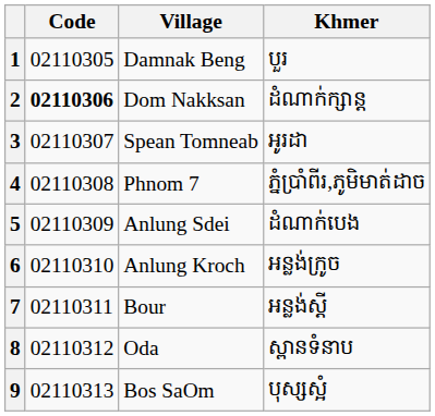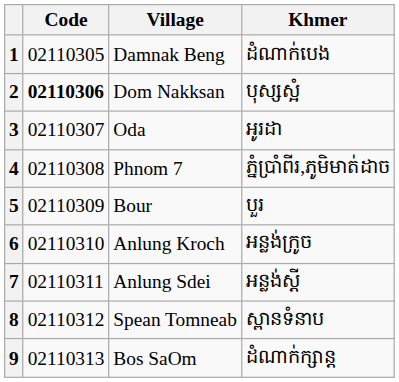 <table class="wikitable">
 <tr>
 <th></th>
 <th>Code</th>
 <th>Village</th>
 <th>Khmer</th>
 </tr>
 <tr>
 <th>1</th>
 <td>02110305</td>
 <td>Damnak Beng</td>
-<td>បួរ</td>
+<td>ដំណាក់បេង</td>
 </tr>
 <tr>
 <th>2</th>
 <td><strong>02110306</strong></td>
 <td>Dom Nakksan</td>
-<td>ដំណាក់ក្សាន្ត</td>
+<td>បុស្សស្អំ</td>
 </tr>
 <tr>
 <th>3</th>
 <td>02110307</td>
-<td>Spean Tomneab</td>
+<td>Oda</td>
 <td>អូរដា</td>
 </tr>
 <tr>
 <th>4</th>
 <td>02110308</td>
 <td>Phnom 7</td>
 <td>ភ្នំប្រាំពីរ,ភូមិមាត់ដាច</td>
 </tr>
 <tr>
 <th>5</th>
 <td>02110309</td>
-<td>Anlung Sdei</td>
-<td>ដំណាក់បេង</td>
+<td>Bour</td>
+<td>បួរ</td>
 </tr>
 <tr>
 <th>6</th>
 <td>02110310</td>
 <td>Anlung Kroch</td>
 <td>អន្លង់ក្រូច</td>
 </tr>
 <tr>
 <th>7</th>
 <td>02110311</td>
-<td>Bour</td>
+<td>Anlung Sdei</td>
 <td>អន្លង់ស្តី</td>
 </tr>
 <tr>
 <th>8</th>
 <td>02110312</td>
-<td>Oda</td>
+<td>Spean Tomneab</td>
 <td>ស្ពានទំនាប</td>
 </tr>
 <tr>
 <th>9</th>
 <td>02110313</td>
 <td>Bos SaOm</td>
-<td>បុស្សស្អំ</td>
+<td>ដំណាក់ក្សាន្ត</td>
 </tr>
 </table>
